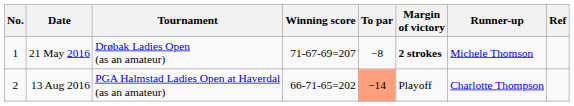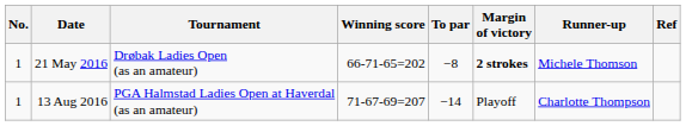 <table class="wikitable" style="font-size:95%;">
 <tr>
 <th>No.</th>
 <th>Date</th>
 <th>Tournament</th>
 <th>Winning score</th>
 <th>To par</th>
 <th>Margin<br>of victory</th>
 <th>Runner-up</th>
 <th>Ref</th>
 </tr>
 <tr>
 <td align=center>1</td>
 <td align=right>21 May <a href='#'>2016</a></td>
 <td><a href='#'>Drøbak Ladies Open</a><br>(as an amateur)</td>
-<td align=right>71-67-69=207</td>
+<td align=right>66-71-65=202</td>
 <td align=center>−8</td>
 <td><strong>2 strokes</strong></td>
 <td> <a href='#'>Michele Thomson</a></td>
 <td></td>
 </tr>
 <tr>
-<td align=center>2</td>
+<td align=center>1</td>
 <td align=right>13 Aug 2016</td>
 <td><a href='#'>PGA Halmstad Ladies Open at Haverdal</a><br>(as an amateur)</td>
-<td align=right>66-71-65=202</td>
-<td align=center style="background: lightsalmon;">−14</td>
+<td align=right>71-67-69=207</td>
+<td align=center>−14</td>
 <td>Playoff</td>
 <td> <a href='#'>Charlotte Thompson</a></td>
 <td></td>
 </tr>
 </table>
